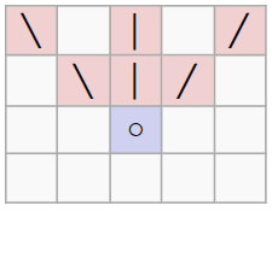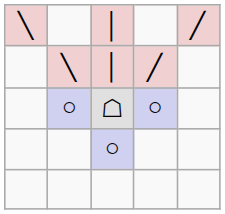 <table border="1" class="wikitable">
 <tr align=center>
 <td width="20" style="background:#f0d0d0;">╲</td>
 <td width="20"> </td>
 <td width="20" style="background:#f0d0d0;">│</td>
 <td width="20"> </td>
 <td width="20" style="background:#f0d0d0;">╱</td>
 </tr>
 <tr align=center>
 <td> </td>
 <td style="background:#f0d0d0;">╲</td>
 <td style="background:#f0d0d0;">│</td>
 <td style="background:#f0d0d0;">╱</td>
 <td> </td>
 </tr>
 <tr align=center>
 <td> </td>
+<td style="background:#d0d0f0;">○</td>
+<td style="background:#e0e0e0;">☖</td>
+<td style="background:#d0d0f0;">○</td>
+<td> </td>
+</tr>
+<tr align=center>
+<td> </td>
 <td> </td>
 <td style="background:#d0d0f0;">○</td>
 <td> </td>
 <td> </td>
 </tr>
 <tr align=center>
 <td> </td>
 <td> </td>
 <td> </td>
 <td> </td>
 <td> </td>
 </tr>
 </table>
